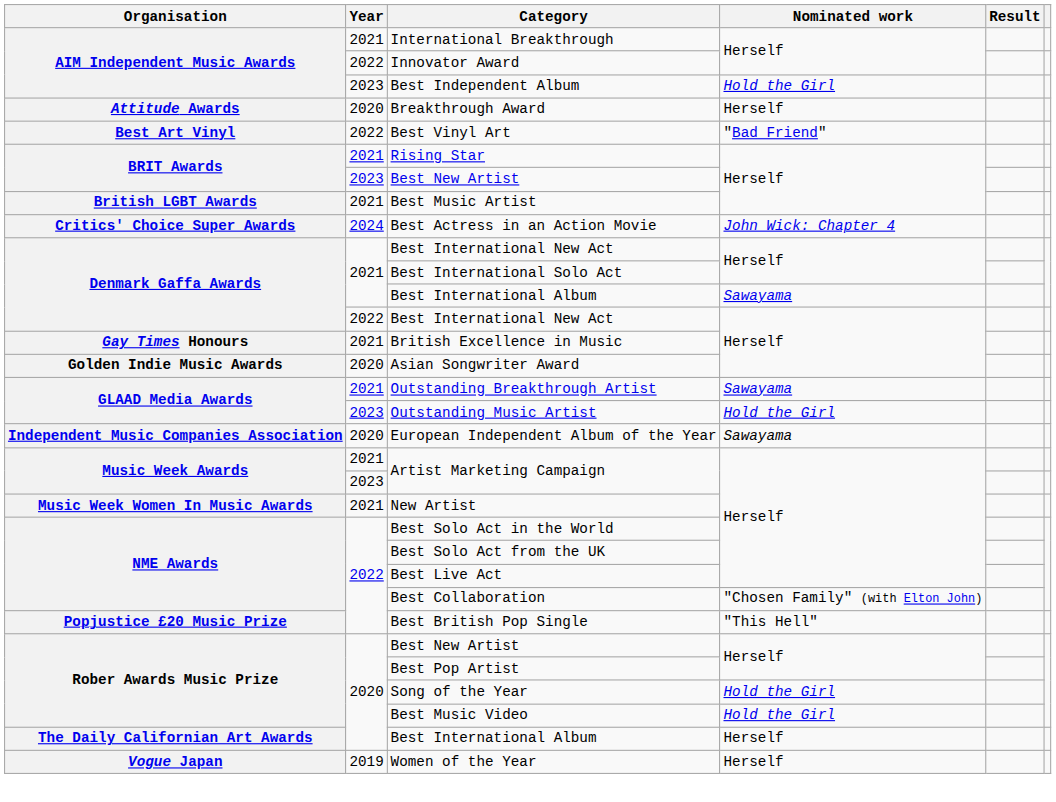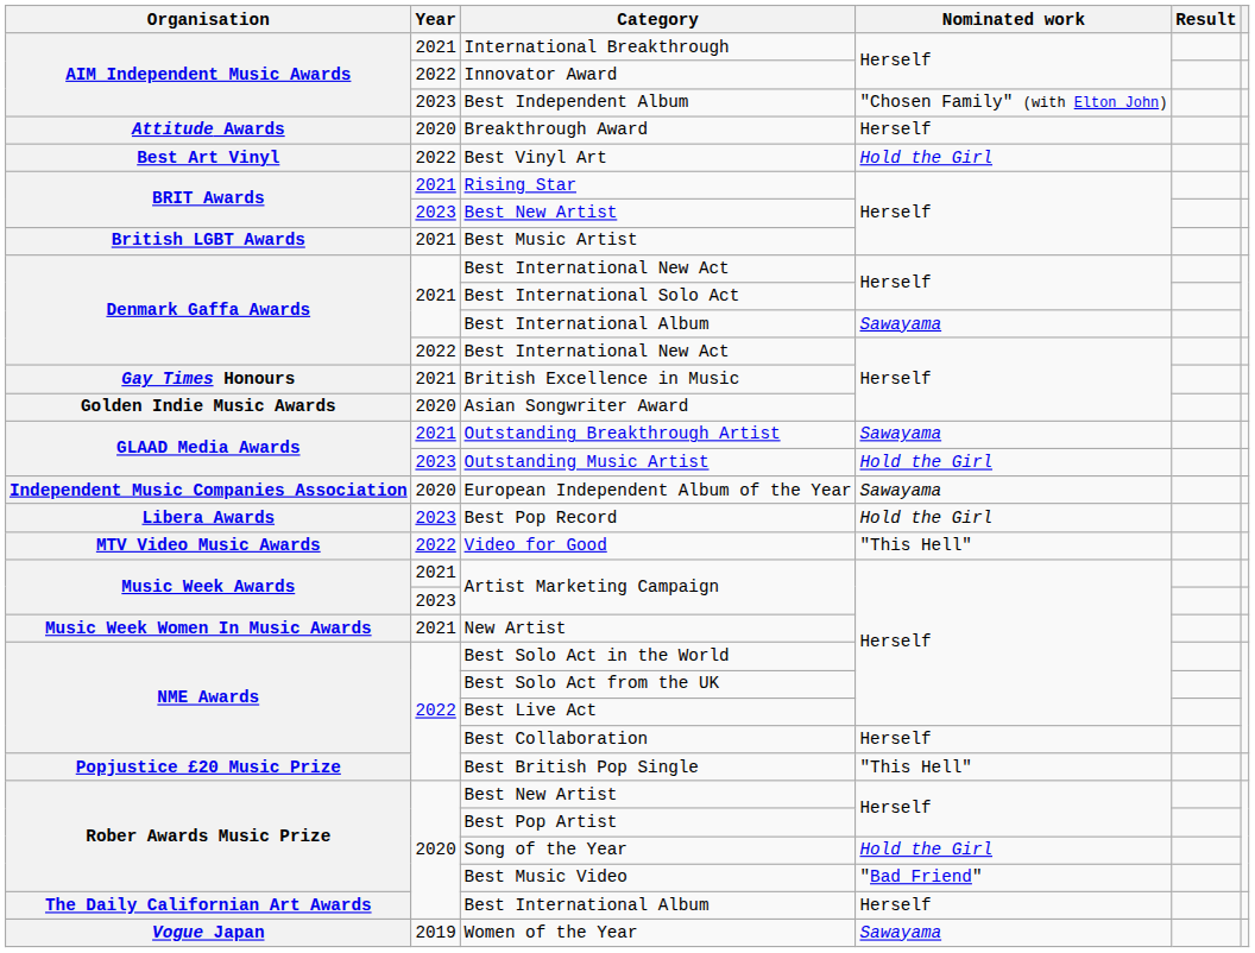 <table class="wikitable sortable plainrowheaders">
 <tr>
 <th scope="col">Organisation</th>
 <th scope="col">Year</th>
 <th scope="col">Category</th>
 <th scope="col">Nominated work</th>
 <th scope="col">Result</th>
 <th scope="col" class="unsortable"></th>
 </tr>
 <tr>
 <th rowspan="3" scope="row"><a href='#'>AIM Independent Music Awards</a></th>
 <td>2021</td>
 <td>International Breakthrough</td>
 <td rowspan=2>Herself</td>
 <td></td>
 <td style="text-align:center;"></td>
 </tr>
 <tr>
 <td>2022</td>
 <td>Innovator Award</td>
 <td></td>
 <td style="text-align:center;"></td>
 </tr>
 <tr>
 <td>2023</td>
 <td>Best Independent Album</td>
-<td><em><a href='#'>Hold the Girl</a></em></td>
+<td>"Chosen Family" <small>(with <a href='#'>Elton John</a>)</small></td>
 <td></td>
 <td align="center"></td>
 </tr>
 <tr>
 <th rowspan="1" scope="row"><a href='#'><em>Attitude</em> Awards</a></th>
 <td>2020</td>
 <td>Breakthrough Award</td>
 <td>Herself</td>
 <td></td>
 <td rowspan="1" style="text-align:center;"></td>
 </tr>
 <tr>
 <th scope="row"><a href='#'>Best Art Vinyl</a></th>
 <td>2022</td>
 <td>Best Vinyl Art</td>
-<td>"<a href='#'>Bad Friend</a>"</td>
+<td><em><a href='#'>Hold the Girl</a></em></td>
 <td></td>
 <td></td>
 </tr>
 <tr>
 <th rowspan="2" scope="row"><a href='#'>BRIT Awards</a></th>
 <td><a href='#'>2021</a></td>
 <td><a href='#'>Rising Star</a></td>
 <td rowspan=3>Herself</td>
 <td></td>
 <td rowspan="1" style="text-align:center;"></td>
 </tr>
 <tr>
 <td><a href='#'>2023</a></td>
 <td><a href='#'>Best New Artist</a></td>
 <td></td>
 <td></td>
 </tr>
 <tr>
 <th scope="row"><a href='#'>British LGBT Awards</a></th>
 <td>2021</td>
 <td>Best Music Artist</td>
 <td></td>
 <td style="text-align:center;"></td>
-</tr>
-<tr>
-<th scope="row"><a href='#'>Critics' Choice Super Awards</a></th>
-<td><a href='#'>2024</a></td>
-<td>Best Actress in an Action Movie</td>
-<td><em><a href='#'>John Wick: Chapter 4</a></em></td>
-<td></td>
-<td></td>
 </tr>
 <tr>
 <th rowspan="4" scope="row"><a href='#'>Denmark Gaffa Awards</a></th>
 <td rowspan=3>2021</td>
 <td>Best International New Act</td>
 <td rowspan=2>Herself</td>
 <td></td>
 <td rowspan="3" style="text-align:center;"></td>
 </tr>
 <tr>
 <td>Best International Solo Act</td>
 <td></td>
 </tr>
 <tr>
 <td>Best International Album</td>
 <td><em><a href='#'>Sawayama</a></em></td>
 <td></td>
 </tr>
 <tr>
 <td>2022</td>
 <td>Best International New Act</td>
 <td rowspan=3>Herself</td>
 <td></td>
 <td></td>
 </tr>
 <tr>
 <th scope="row"><em><a href='#'>Gay Times</a></em> Honours</th>
 <td>2021</td>
 <td>British Excellence in Music</td>
 <td></td>
 <td style="text-align:center;"></td>
 </tr>
 <tr>
 <th rowspan="1" scope="row">Golden Indie Music Awards</th>
 <td>2020</td>
 <td>Asian Songwriter Award</td>
 <td></td>
 <td rowspan="1" style="text-align:center;"></td>
 </tr>
 <tr>
 <th rowspan="2" scope="row"><a href='#'>GLAAD Media Awards</a></th>
 <td><a href='#'>2021</a></td>
 <td><a href='#'>Outstanding Breakthrough Artist</a></td>
 <td><em><a href='#'>Sawayama</a></em></td>
 <td></td>
 <td rowspan="1" style="text-align:center;"></td>
 </tr>
 <tr>
 <td><a href='#'>2023</a></td>
 <td><a href='#'>Outstanding Music Artist</a></td>
 <td><em><a href='#'>Hold the Girl</a></em></td>
 <td></td>
 <td style="text-align:center"></td>
 </tr>
 <tr>
 <th rowspan="1" scope="row"><a href='#'>Independent Music Companies Association</a></th>
 <td>2020</td>
 <td>European Independent Album of the Year</td>
 <td><em>Sawayama</em></td>
 <td></td>
 <td style="text-align:center"></td>
 </tr>
 <tr>
+<th scope="row"><a href='#'>Libera Awards</a></th>
+<td><a href='#'>2023</a></td>
+<td>Best Pop Record</td>
+<td><em>Hold the Girl</em></td>
+<td></td>
+<td align="center"></td>
+</tr>
+<tr>
+<th scope="row"><a href='#'>MTV Video Music Awards</a></th>
+<td><a href='#'>2022</a></td>
+<td><a href='#'>Video for Good</a></td>
+<td>"This Hell"</td>
+<td></td>
+<td style="text-align:center;"></td>
+</tr>
+<tr>
 <th scope="row" rowspan=2><a href='#'>Music Week Awards</a></th>
 <td>2021</td>
 <td rowspan=2>Artist Marketing Campaign</td>
 <td rowspan=6>Herself</td>
 <td></td>
 <td style="text-align:center;"></td>
 </tr>
 <tr>
 <td>2023</td>
 <td></td>
 <td style="text-align:center;"></td>
 </tr>
 <tr>
 <th scope="row"><a href='#'>Music Week Women In Music Awards</a></th>
 <td>2021</td>
 <td>New Artist</td>
 <td></td>
 <td></td>
 </tr>
 <tr>
 <th scope="row" rowspan=4><a href='#'>NME Awards</a></th>
 <td rowspan=5><a href='#'>2022</a></td>
 <td>Best Solo Act in the World</td>
 <td></td>
 <td rowspan=4></td>
 </tr>
 <tr>
 <td>Best Solo Act from the UK</td>
 <td></td>
 </tr>
 <tr>
 <td>Best Live Act</td>
 <td></td>
 </tr>
 <tr>
 <td>Best Collaboration</td>
-<td>"Chosen Family" <small>(with <a href='#'>Elton John</a>)</small></td>
+<td>Herself</td>
 <td></td>
 </tr>
 <tr>
 <th scope="row"><a href='#'>Popjustice £20 Music Prize</a></th>
 <td>Best British Pop Single</td>
 <td>"This Hell"</td>
 <td></td>
 <td style="text-align:center;"></td>
 </tr>
 <tr>
 <th rowspan="4" scope="row">Rober Awards Music Prize</th>
 <td rowspan=5>2020</td>
 <td>Best New Artist</td>
 <td rowspan=2>Herself</td>
 <td></td>
 <td rowspan=4 style="text-align:center;"></td>
 </tr>
 <tr>
 <td>Best Pop Artist</td>
 <td></td>
 </tr>
 <tr>
 <td>Song of the Year</td>
 <td><em><a href='#'>Hold the Girl</a></em></td>
 <td></td>
 </tr>
 <tr>
 <td>Best Music Video</td>
-<td><em><a href='#'>Hold the Girl</a></em></td>
+<td>"<a href='#'>Bad Friend</a>"</td>
 <td></td>
 </tr>
 <tr>
 <th scope="row"><a href='#'>The Daily Californian Art Awards</a></th>
 <td>Best International Album</td>
 <td>Herself</td>
 <td></td>
 <td style="text-align:center;"></td>
 </tr>
 <tr>
 <th rowspan="1" scope="row"><a href='#'><em>Vogue</em> Japan</a></th>
 <td>2019</td>
 <td>Women of the Year</td>
-<td>Herself</td>
+<td><em><a href='#'>Sawayama</a></em></td>
 <td></td>
 <td rowspan="1" style="text-align:center;"></td>
 </tr>
 </table>
